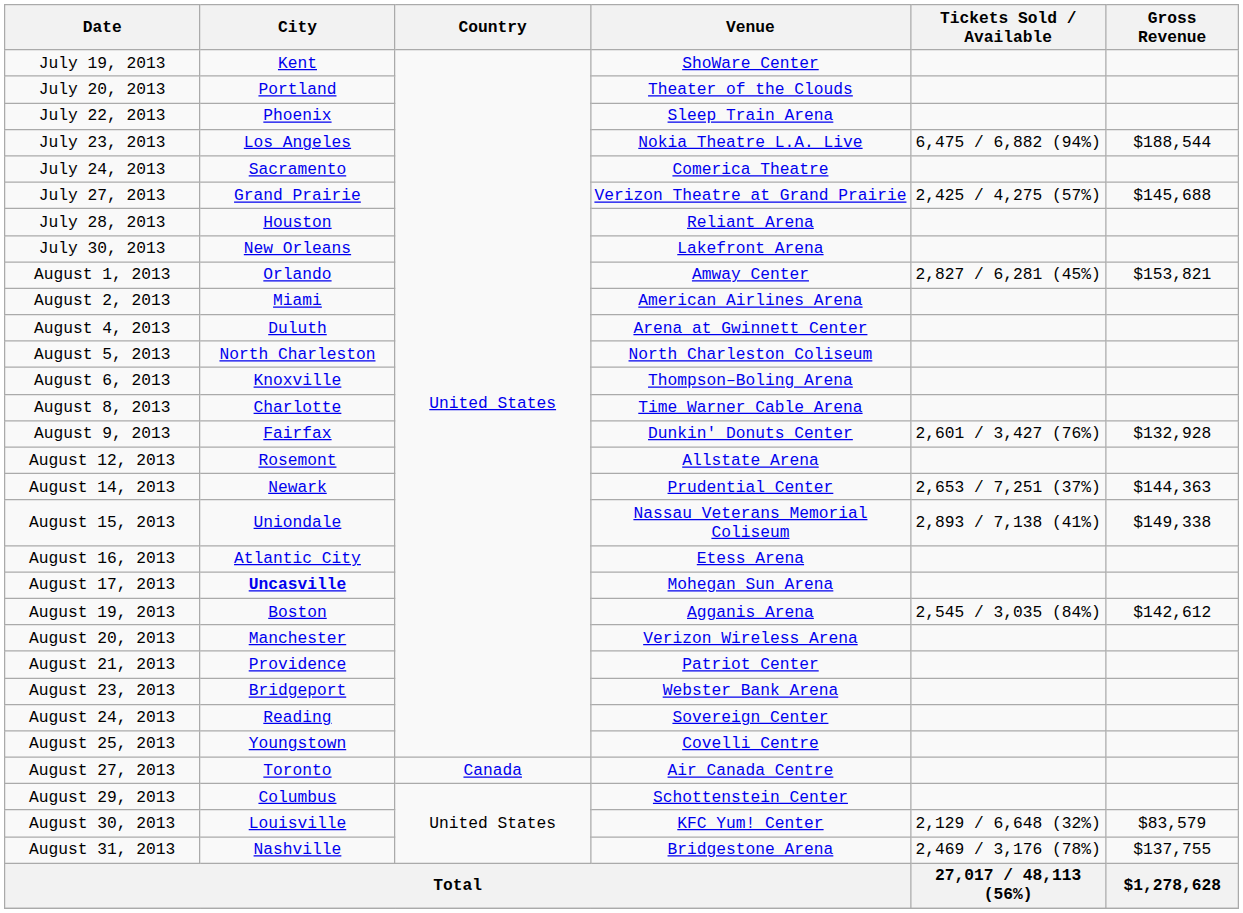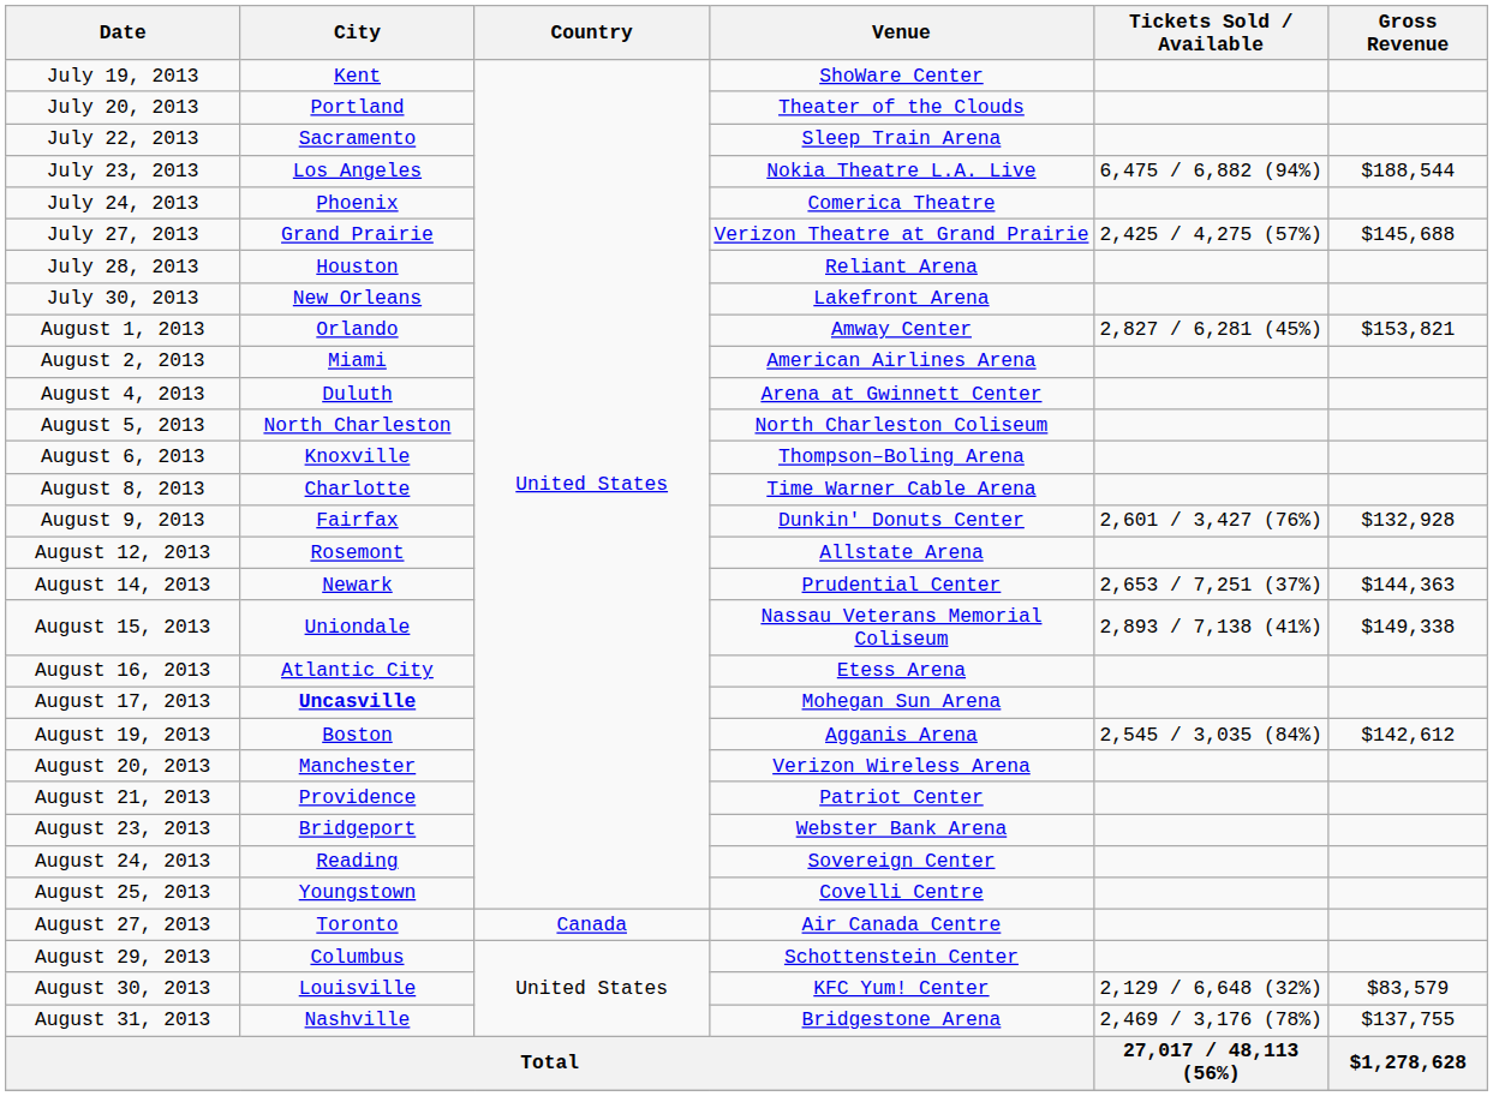 <table class="wikitable" style="text-align:center">
 <tr>
 <th style="width:150px;">Date</th>
 <th style="width:150px;">City</th>
 <th style="width:150px;">Country</th>
 <th style="width:250px;">Venue</th>
 <th style="width:150px;">Tickets Sold / Available</th>
 <th style="width:100px;">Gross Revenue</th>
 </tr>
 <tr>
 <td>July 19, 2013</td>
 <td><a href='#'>Kent</a></td>
 <td rowspan="26"><a href='#'>United States</a></td>
 <td><a href='#'>ShoWare Center</a></td>
 <td></td>
 <td></td>
 </tr>
 <tr>
 <td>July 20, 2013</td>
 <td><a href='#'>Portland</a></td>
 <td><a href='#'>Theater of the Clouds</a></td>
 <td></td>
 <td></td>
 </tr>
 <tr>
 <td>July 22, 2013</td>
-<td><a href='#'>Phoenix</a></td>
+<td><a href='#'>Sacramento</a></td>
 <td><a href='#'>Sleep Train Arena</a></td>
 <td></td>
 <td></td>
 </tr>
 <tr>
 <td>July 23, 2013</td>
 <td><a href='#'>Los Angeles</a></td>
 <td><a href='#'>Nokia Theatre L.A. Live</a></td>
 <td>6,475 / 6,882 (94%)</td>
 <td>$188,544</td>
 </tr>
 <tr>
 <td>July 24, 2013</td>
-<td><a href='#'>Sacramento</a></td>
+<td><a href='#'>Phoenix</a></td>
 <td><a href='#'>Comerica Theatre</a></td>
 <td></td>
 <td></td>
 </tr>
 <tr>
 <td>July 27, 2013</td>
 <td><a href='#'>Grand Prairie</a></td>
 <td><a href='#'>Verizon Theatre at Grand Prairie</a></td>
 <td>2,425 / 4,275 (57%)</td>
 <td>$145,688</td>
 </tr>
 <tr>
 <td>July 28, 2013</td>
 <td><a href='#'>Houston</a></td>
 <td><a href='#'>Reliant Arena</a></td>
 <td></td>
 <td></td>
 </tr>
 <tr>
 <td>July 30, 2013</td>
 <td><a href='#'>New Orleans</a></td>
 <td><a href='#'>Lakefront Arena</a></td>
 <td></td>
 <td></td>
 </tr>
 <tr>
 <td>August 1, 2013</td>
 <td><a href='#'>Orlando</a></td>
 <td><a href='#'>Amway Center</a></td>
 <td>2,827 / 6,281 (45%)</td>
 <td>$153,821</td>
 </tr>
 <tr>
 <td>August 2, 2013</td>
 <td><a href='#'>Miami</a></td>
 <td><a href='#'>American Airlines Arena</a></td>
 <td></td>
 <td></td>
 </tr>
 <tr>
 <td>August 4, 2013</td>
 <td><a href='#'>Duluth</a></td>
 <td><a href='#'>Arena at Gwinnett Center</a></td>
 <td></td>
 <td></td>
 </tr>
 <tr>
 <td>August 5, 2013</td>
 <td><a href='#'>North Charleston</a></td>
 <td><a href='#'>North Charleston Coliseum</a></td>
 <td></td>
 <td></td>
 </tr>
 <tr>
 <td>August 6, 2013</td>
 <td><a href='#'>Knoxville</a></td>
 <td><a href='#'>Thompson–Boling Arena</a></td>
 <td></td>
 <td></td>
 </tr>
 <tr>
 <td>August 8, 2013</td>
 <td><a href='#'>Charlotte</a></td>
 <td><a href='#'>Time Warner Cable Arena</a></td>
 <td></td>
 <td></td>
 </tr>
 <tr>
 <td>August 9, 2013</td>
 <td><a href='#'>Fairfax</a></td>
 <td><a href='#'>Dunkin' Donuts Center</a></td>
 <td>2,601 / 3,427 (76%)</td>
 <td>$132,928</td>
 </tr>
 <tr>
 <td>August 12, 2013</td>
 <td><a href='#'>Rosemont</a></td>
 <td><a href='#'>Allstate Arena</a></td>
 <td></td>
 <td></td>
 </tr>
 <tr>
 <td>August 14, 2013</td>
 <td><a href='#'>Newark</a></td>
 <td><a href='#'>Prudential Center</a></td>
 <td>2,653 / 7,251 (37%)</td>
 <td>$144,363</td>
 </tr>
 <tr>
 <td>August 15, 2013</td>
 <td><a href='#'>Uniondale</a></td>
 <td><a href='#'>Nassau Veterans Memorial Coliseum</a></td>
 <td>2,893 / 7,138 (41%)</td>
 <td>$149,338</td>
 </tr>
 <tr>
 <td>August 16, 2013</td>
 <td><a href='#'>Atlantic City</a></td>
 <td><a href='#'>Etess Arena</a></td>
 <td></td>
 <td></td>
 </tr>
 <tr>
 <td>August 17, 2013</td>
 <td><strong><a href='#'>Uncasville</a></strong></td>
 <td><a href='#'>Mohegan Sun Arena</a></td>
 <td></td>
 <td></td>
 </tr>
 <tr>
 <td>August 19, 2013</td>
 <td><a href='#'>Boston</a></td>
 <td><a href='#'>Agganis Arena</a></td>
 <td>2,545 / 3,035 (84%)</td>
 <td>$142,612</td>
 </tr>
 <tr>
 <td>August 20, 2013</td>
 <td><a href='#'>Manchester</a></td>
 <td><a href='#'>Verizon Wireless Arena</a></td>
 <td></td>
 <td></td>
 </tr>
 <tr>
 <td>August 21, 2013</td>
 <td><a href='#'>Providence</a></td>
 <td><a href='#'>Patriot Center</a></td>
 <td></td>
 <td></td>
 </tr>
 <tr>
 <td>August 23, 2013</td>
 <td><a href='#'>Bridgeport</a></td>
 <td><a href='#'>Webster Bank Arena</a></td>
 <td></td>
 <td></td>
 </tr>
 <tr>
 <td>August 24, 2013</td>
 <td><a href='#'>Reading</a></td>
 <td><a href='#'>Sovereign Center</a></td>
 <td></td>
 <td></td>
 </tr>
 <tr>
 <td>August 25, 2013</td>
 <td><a href='#'>Youngstown</a></td>
 <td><a href='#'>Covelli Centre</a></td>
 <td></td>
 <td></td>
 </tr>
 <tr>
 <td>August 27, 2013</td>
 <td><a href='#'>Toronto</a></td>
 <td><a href='#'>Canada</a></td>
 <td><a href='#'>Air Canada Centre</a></td>
 <td></td>
 <td></td>
 </tr>
 <tr>
 <td>August 29, 2013</td>
 <td><a href='#'>Columbus</a></td>
 <td rowspan="3">United States</td>
 <td><a href='#'>Schottenstein Center</a></td>
 <td></td>
 <td></td>
 </tr>
 <tr>
 <td>August 30, 2013</td>
 <td><a href='#'>Louisville</a></td>
 <td><a href='#'>KFC Yum! Center</a></td>
 <td>2,129 / 6,648 (32%)</td>
 <td>$83,579</td>
 </tr>
 <tr>
 <td>August 31, 2013</td>
 <td><a href='#'>Nashville</a></td>
 <td><a href='#'>Bridgestone Arena</a></td>
 <td>2,469 / 3,176 (78%)</td>
 <td>$137,755</td>
 </tr>
 <tr>
 <th colspan="4">Total</th>
 <th>27,017 / 48,113 (56%)</th>
 <th>$1,278,628</th>
 </tr>
 <tr>
 </tr>
 </table>
